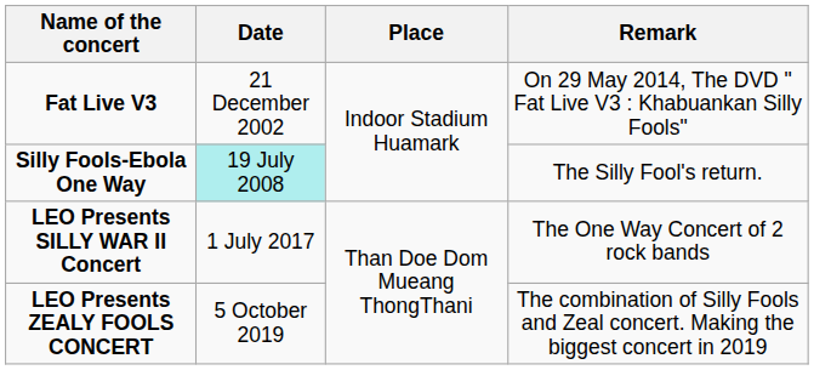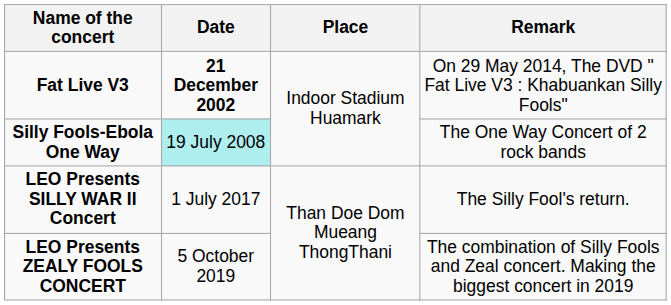 <table class="wikitable">
 <tr>
 <th>Name of the concert</th>
 <th>Date</th>
 <th>Place</th>
 <th>Remark</th>
 </tr>
 <tr>
 <td align="center"><strong>Fat Live V3</strong></td>
-<td align="center">21 December 2002</td>
+<td align="center"><strong>21 December 2002</strong></td>
 <td rowspan="2" align="center">Indoor Stadium Huamark</td>
 <td align="center">On 29 May 2014, The DVD " Fat Live V3 : Khabuankan Silly Fools"</td>
 </tr>
 <tr>
 <td align="center"><strong>Silly Fools-Ebola One Way</strong></td>
 <td align="center" style="background: paleturquoise;">19 July 2008</td>
-<td align="center">The Silly  Fool's return.</td>
+<td align="center">The One Way Concert of 2 rock bands</td>
 </tr>
 <tr>
 <td align="center"><strong>LEO Presents SILLY WAR II Concert</strong></td>
 <td align="center">1 July 2017</td>
 <td rowspan="2" align="center">Than Doe Dom Mueang ThongThani</td>
-<td align="center">The One Way Concert of 2 rock bands</td>
+<td align="center">The Silly  Fool's return.</td>
 </tr>
 <tr>
 <td align="center"><strong>LEO Presents ZEALY FOOLS CONCERT</strong></td>
 <td align="center">5 October 2019</td>
 <td align="center">The combination of Silly Fools and Zeal concert. Making the biggest concert in 2019</td>
 </tr>
 </table>
